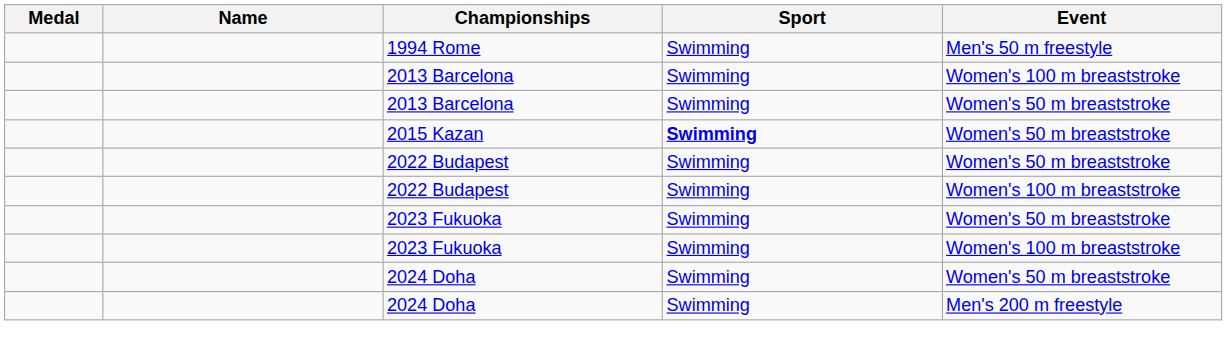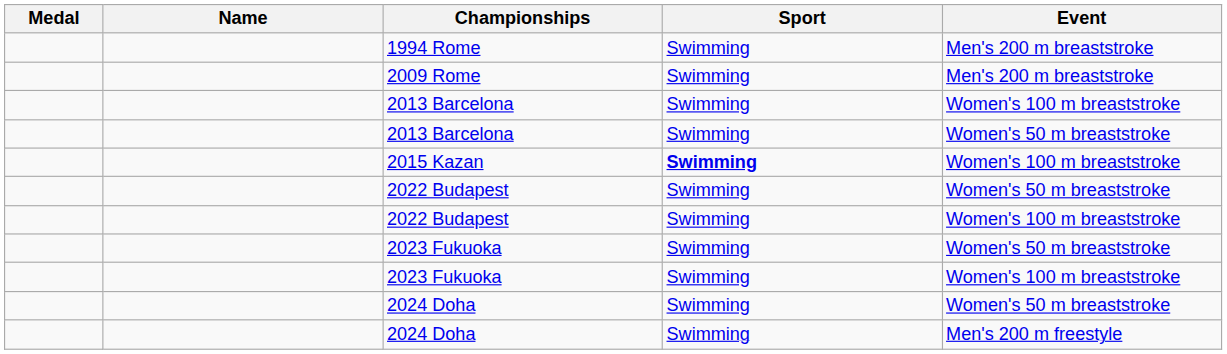 <table class="wikitable sortable">
 <tr>
 <th style="width:5em">Medal</th>
 <th style="width:15em">Name</th>
 <th style="width:15em">Championships</th>
 <th style="width:15em">Sport</th>
 <th style="width:15em">Event</th>
 </tr>
 <tr>
 <td></td>
 <td></td>
 <td> <a href='#'>1994 Rome</a></td>
 <td> <a href='#'>Swimming</a></td>
-<td><a href='#'>Men's 50 m freestyle</a></td>
+<td><a href='#'>Men's 200 m breaststroke</a></td>
+</tr>
+<tr>
+<td></td>
+<td></td>
+<td> <a href='#'>2009 Rome</a></td>
+<td> <a href='#'>Swimming</a></td>
+<td><a href='#'>Men's 200 m breaststroke</a></td>
 </tr>
 <tr>
 <td></td>
 <td></td>
 <td> <a href='#'>2013 Barcelona</a></td>
 <td> <a href='#'>Swimming</a></td>
 <td><a href='#'>Women's 100 m breaststroke</a></td>
 </tr>
 <tr>
 <td></td>
 <td></td>
 <td> <a href='#'>2013 Barcelona</a></td>
 <td> <a href='#'>Swimming</a></td>
 <td><a href='#'>Women's 50 m breaststroke</a></td>
 </tr>
 <tr>
 <td></td>
 <td></td>
 <td> <a href='#'>2015 Kazan</a></td>
 <td><strong> <a href='#'>Swimming</a></strong></td>
-<td><a href='#'>Women's 50 m breaststroke</a></td>
+<td><a href='#'>Women's 100 m breaststroke</a></td>
 </tr>
 <tr>
 <td></td>
 <td></td>
 <td> <a href='#'>2022 Budapest</a></td>
 <td> <a href='#'>Swimming</a></td>
 <td><a href='#'>Women's 50 m breaststroke</a></td>
 </tr>
 <tr>
 <td></td>
 <td></td>
 <td> <a href='#'>2022 Budapest</a></td>
 <td> <a href='#'>Swimming</a></td>
 <td><a href='#'>Women's 100 m breaststroke</a></td>
 </tr>
 <tr>
 <td></td>
 <td></td>
 <td> <a href='#'>2023 Fukuoka</a></td>
 <td> <a href='#'>Swimming</a></td>
 <td><a href='#'>Women's 50 m breaststroke</a></td>
 </tr>
 <tr>
 <td></td>
 <td></td>
 <td> <a href='#'>2023 Fukuoka</a></td>
 <td> <a href='#'>Swimming</a></td>
 <td><a href='#'>Women's 100 m breaststroke</a></td>
 </tr>
 <tr>
 <td></td>
 <td></td>
 <td> <a href='#'>2024 Doha</a></td>
 <td> <a href='#'>Swimming</a></td>
 <td><a href='#'>Women's 50 m breaststroke</a></td>
 </tr>
 <tr>
 <td></td>
 <td></td>
 <td> <a href='#'>2024 Doha</a></td>
 <td> <a href='#'>Swimming</a></td>
 <td><a href='#'>Men's 200 m freestyle</a></td>
 </tr>
 </table>
